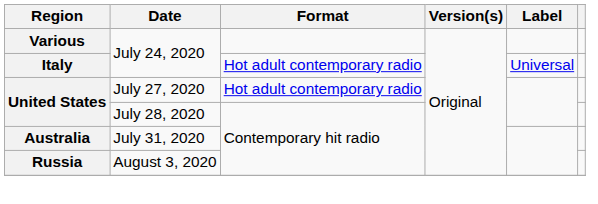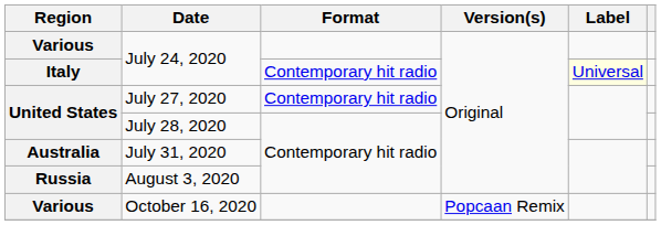 <table class="wikitable plainrowheaders">
 <tr>
 <th scope="col">Region</th>
 <th scope="col">Date</th>
 <th scope="col">Format</th>
 <th scope="col">Version(s)</th>
 <th scope="col">Label</th>
 <th scope="col"></th>
 </tr>
 <tr>
 <th scope="row">Various</th>
 <td rowspan="2">July 24, 2020</td>
 <td></td>
 <td rowspan="6">Original</td>
 <td></td>
 <td></td>
 </tr>
 <tr>
 <th scope="row">Italy</th>
-<td><a href='#'>Hot adult contemporary radio</a></td>
-<td><a href='#'>Universal</a></td>
+<td><a href='#'>Contemporary hit radio</a></td>
+<td style="background: lightyellow;"><a href='#'>Universal</a></td>
 <td></td>
 </tr>
 <tr>
 <th scope="row" rowspan="2">United States</th>
 <td>July 27, 2020</td>
-<td><a href='#'>Hot adult contemporary radio</a></td>
+<td><a href='#'>Contemporary hit radio</a></td>
 <td rowspan="2"></td>
 <td></td>
 </tr>
 <tr>
 <td>July 28, 2020</td>
 <td rowspan="3">Contemporary hit radio</td>
 <td></td>
 </tr>
 <tr>
 <th scope="row">Australia</th>
 <td>July 31, 2020</td>
 <td rowspan="2"></td>
 <td></td>
 </tr>
 <tr>
 <th scope="row">Russia</th>
 <td>August 3, 2020</td>
 <td></td>
 </tr>
 <tr>
+<th scope="row">Various</th>
+<td>October 16, 2020</td>
+<td></td>
+<td><a href='#'>Popcaan</a> Remix</td>
+<td></td>
+<td></td>
+</tr>
+<tr>
 </tr>
 </table>
